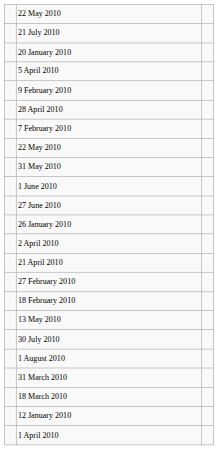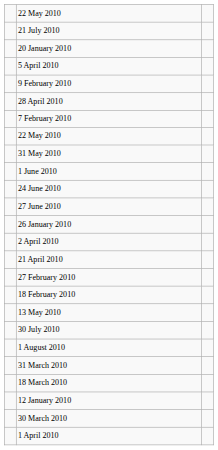 <table class="wikitable" style="font-size: 80%; float: left; width: 26em; margin-right: 1em; height: 700px">
 <tr>
 <td></td>
 <td>22 May 2010</td>
 <td></td>
 </tr>
 <tr>
 <td></td>
 <td>21 July 2010</td>
 <td></td>
 </tr>
 <tr>
 <td></td>
 <td>20 January 2010</td>
 <td></td>
 </tr>
 <tr>
 <td></td>
 <td>5 April 2010</td>
 <td></td>
 </tr>
 <tr>
 <td></td>
 <td>9 February 2010</td>
 <td></td>
 </tr>
 <tr>
 <td></td>
 <td>28 April 2010</td>
 <td></td>
 </tr>
 <tr>
 <td></td>
 <td>7 February 2010</td>
 <td></td>
 </tr>
 <tr>
 <td></td>
 <td>22 May 2010</td>
 <td></td>
 </tr>
 <tr>
 <td></td>
 <td>31 May 2010</td>
 <td></td>
 </tr>
 <tr>
 <td></td>
 <td>1 June 2010</td>
+<td></td>
+</tr>
+<tr>
+<td></td>
+<td>24 June 2010</td>
 <td></td>
 </tr>
 <tr>
 <td></td>
 <td>27 June 2010</td>
 <td></td>
 </tr>
 <tr>
 <td></td>
 <td>26 January 2010</td>
 <td></td>
 </tr>
 <tr>
 <td></td>
 <td>2 April 2010</td>
 <td></td>
 </tr>
 <tr>
 <td></td>
 <td>21 April 2010</td>
 <td></td>
 </tr>
 <tr>
 <td></td>
 <td>27 February 2010</td>
 <td></td>
 </tr>
 <tr>
 <td></td>
 <td>18 February 2010</td>
 <td></td>
 </tr>
 <tr>
 <td></td>
 <td>13 May 2010</td>
 <td></td>
 </tr>
 <tr>
 <td></td>
 <td>30 July 2010</td>
 <td></td>
 </tr>
 <tr>
 <td></td>
 <td>1 August 2010</td>
 <td></td>
 </tr>
 <tr>
 <td></td>
 <td>31 March 2010</td>
 <td></td>
 </tr>
 <tr>
 <td></td>
 <td>18 March 2010</td>
 <td></td>
 </tr>
 <tr>
 <td></td>
 <td>12 January 2010</td>
 <td></td>
 </tr>
 <tr>
 <td></td>
+<td>30 March 2010</td>
+<td></td>
+</tr>
+<tr>
+<td></td>
 <td>1 April 2010</td>
 <td></td>
 </tr>
 </table>
